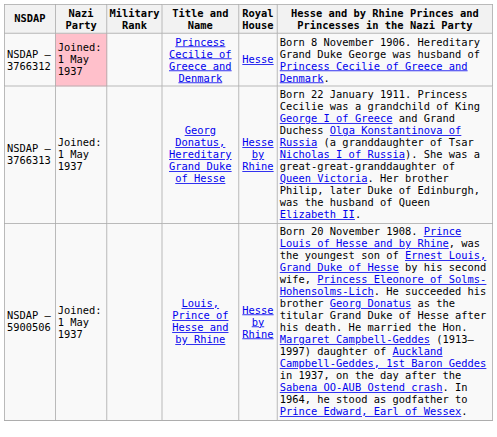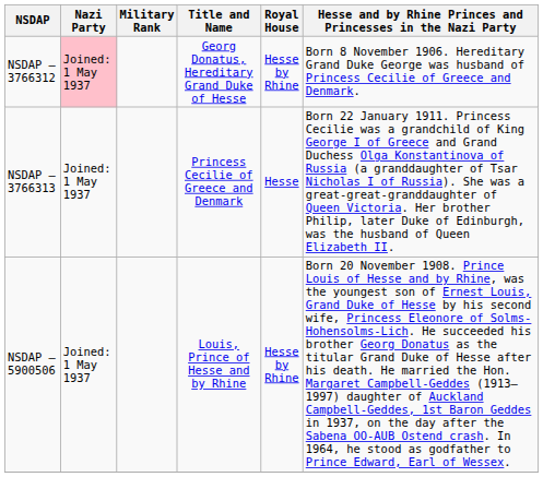 <table class="wikitable">
 <tr>
 <th>NSDAP</th>
 <th>Nazi Party</th>
 <th>Military<br>Rank</th>
 <th>Title and<br>Name</th>
 <th>Royal<br>House</th>
 <th>Hesse and by Rhine Princes and Princesses in the Nazi Party</th>
 </tr>
 <tr>
 <td>NSDAP – 3766312</td>
 <td style="background: pink;">Joined: 1 May 1937</td>
 <td></td>
-<td align="center"><a href='#'>Princess Cecilie of Greece and Denmark</a></td>
-<td align="center"><a href='#'>Hesse</a></td>
+<td align="center"><a href='#'>Georg Donatus, Hereditary Grand Duke of Hesse</a></td>
+<td align="center"><a href='#'>Hesse by Rhine</a></td>
 <td>Born 8 November 1906. Hereditary Grand Duke George was husband of <a href='#'>Princess Cecilie of Greece and Denmark</a>.</td>
 </tr>
 <tr>
 <td>NSDAP – 3766313</td>
 <td>Joined: 1 May 1937</td>
 <td></td>
-<td align="center"><a href='#'>Georg Donatus, Hereditary Grand Duke of Hesse</a></td>
-<td align="center"><a href='#'>Hesse by Rhine</a></td>
+<td align="center"><a href='#'>Princess Cecilie of Greece and Denmark</a></td>
+<td align="center"><a href='#'>Hesse</a></td>
 <td>Born 22 January 1911. Princess Cecilie was a grandchild of King <a href='#'>George I of Greece</a> and Grand Duchess <a href='#'>Olga Konstantinova of Russia</a> (a granddaughter of Tsar <a href='#'>Nicholas I of Russia</a>). She was a great-great-granddaughter of <a href='#'>Queen Victoria</a>. Her brother Philip, later Duke of Edinburgh, was the husband of Queen <a href='#'>Elizabeth II</a>.</td>
 </tr>
 <tr>
 <td>NSDAP – 5900506</td>
 <td>Joined: 1 May 1937</td>
 <td></td>
 <td align="center"><a href='#'>Louis, Prince of Hesse and by Rhine</a></td>
 <td align="center"><a href='#'>Hesse by Rhine</a></td>
 <td> Born 20 November 1908. <a href='#'>Prince Louis of Hesse and by Rhine</a>, was the youngest son of <a href='#'>Ernest Louis, Grand Duke of Hesse</a> by his second wife, <a href='#'>Princess Eleonore of Solms-Hohensolms-Lich</a>. He succeeded his brother <a href='#'>Georg Donatus</a> as the titular Grand Duke of Hesse after his death. He married the Hon. <a href='#'>Margaret Campbell-Geddes</a> (1913–1997) daughter of <a href='#'>Auckland Campbell-Geddes, 1st Baron Geddes</a> in 1937, on the day after the <a href='#'>Sabena OO-AUB Ostend crash</a>. In 1964, he stood as godfather to <a href='#'>Prince Edward, Earl of Wessex</a>.</td>
 </tr>
 <tr>
 </tr>
 </table>
